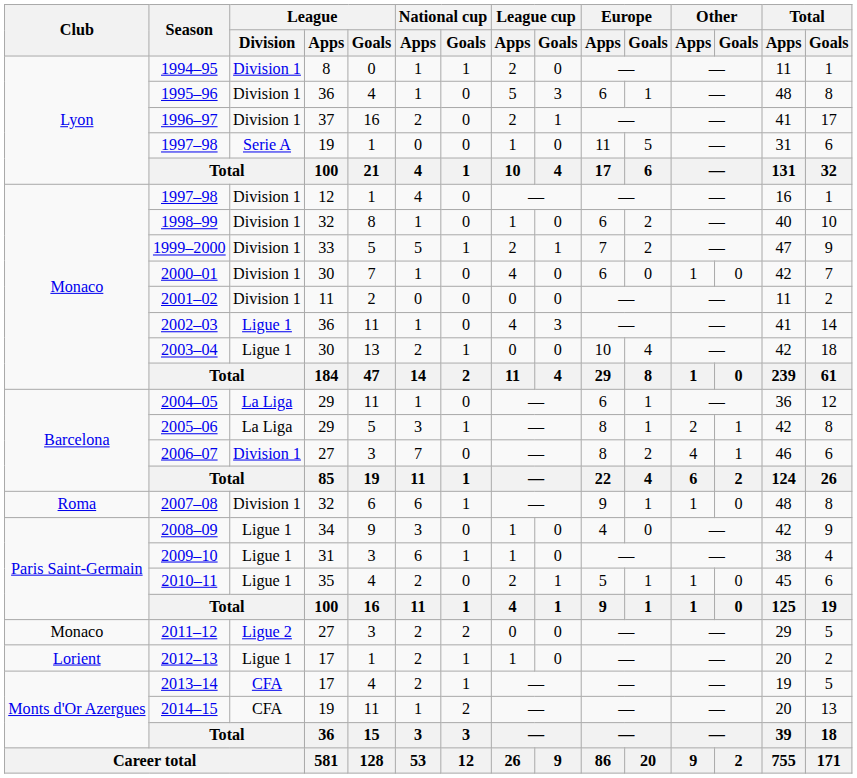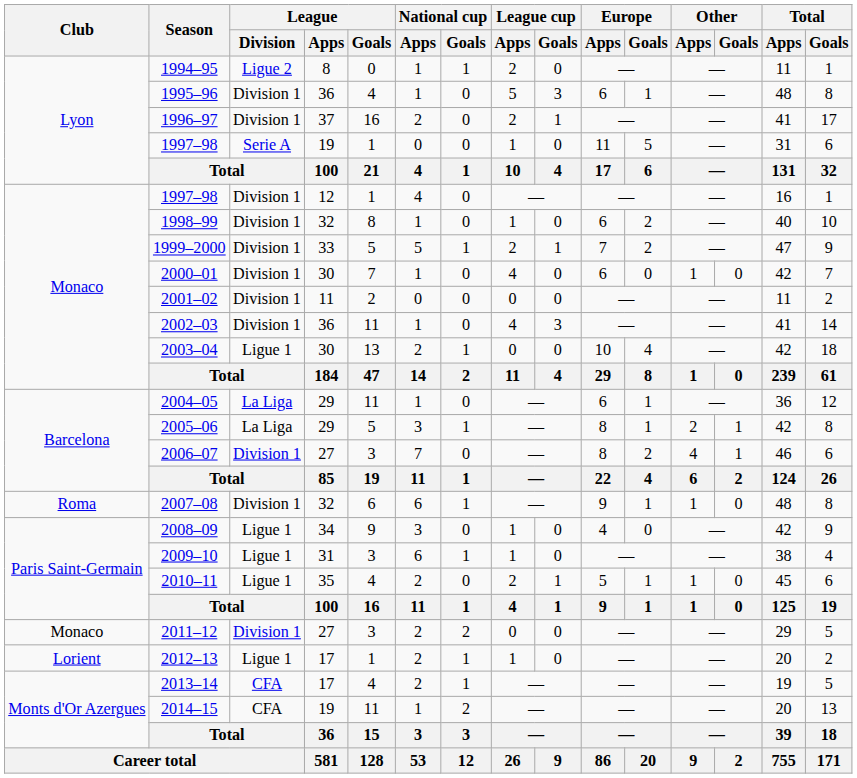 <table class="wikitable" style="text-align: center;">
 <tr>
 <th rowspan="2">Club</th>
 <th rowspan="2">Season</th>
 <th colspan="3">League</th>
 <th colspan="2">National cup</th>
 <th colspan="2">League cup</th>
 <th colspan="2">Europe</th>
 <th colspan="2">Other</th>
 <th colspan="2">Total</th>
 </tr>
 <tr>
 <th>Division</th>
 <th>Apps</th>
 <th>Goals</th>
 <th>Apps</th>
 <th>Goals</th>
 <th>Apps</th>
 <th>Goals</th>
 <th>Apps</th>
 <th>Goals</th>
 <th>Apps</th>
 <th>Goals</th>
 <th>Apps</th>
 <th>Goals</th>
 </tr>
 <tr>
 <td rowspan="5"><a href='#'>Lyon</a></td>
 <td><a href='#'>1994–95</a></td>
-<td><a href='#'>Division 1</a></td>
+<td><a href='#'>Ligue 2</a></td>
 <td>8</td>
 <td>0</td>
 <td>1</td>
 <td>1</td>
 <td>2</td>
 <td>0</td>
 <td colspan="2">—</td>
 <td colspan="2">—</td>
 <td>11</td>
 <td>1</td>
 </tr>
 <tr>
 <td><a href='#'>1995–96</a></td>
 <td>Division 1</td>
 <td>36</td>
 <td>4</td>
 <td>1</td>
 <td>0</td>
 <td>5</td>
 <td>3</td>
 <td>6</td>
 <td>1</td>
 <td colspan="2">—</td>
 <td>48</td>
 <td>8</td>
 </tr>
 <tr>
 <td><a href='#'>1996–97</a></td>
 <td>Division 1</td>
 <td>37</td>
 <td>16</td>
 <td>2</td>
 <td>0</td>
 <td>2</td>
 <td>1</td>
 <td colspan="2">—</td>
 <td colspan="2">—</td>
 <td>41</td>
 <td>17</td>
 </tr>
 <tr>
 <td><a href='#'>1997–98</a></td>
 <td><a href='#'>Serie A</a></td>
 <td>19</td>
 <td>1</td>
 <td>0</td>
 <td>0</td>
 <td>1</td>
 <td>0</td>
 <td>11</td>
 <td>5</td>
 <td colspan="2">—</td>
 <td>31</td>
 <td>6</td>
 </tr>
 <tr>
 <th colspan="2">Total</th>
 <th>100</th>
 <th>21</th>
 <th>4</th>
 <th>1</th>
 <th>10</th>
 <th>4</th>
 <th>17</th>
 <th>6</th>
 <th colspan="2">—</th>
 <th>131</th>
 <th>32</th>
 </tr>
 <tr>
 <td rowspan="8"><a href='#'>Monaco</a></td>
 <td><a href='#'>1997–98</a></td>
 <td>Division 1</td>
 <td>12</td>
 <td>1</td>
 <td>4</td>
 <td>0</td>
 <td colspan="2">—</td>
 <td colspan="2">—</td>
 <td colspan="2">—</td>
 <td>16</td>
 <td>1</td>
 </tr>
 <tr>
 <td><a href='#'>1998–99</a></td>
 <td>Division 1</td>
 <td>32</td>
 <td>8</td>
 <td>1</td>
 <td>0</td>
 <td>1</td>
 <td>0</td>
 <td>6</td>
 <td>2</td>
 <td colspan="2">—</td>
 <td>40</td>
 <td>10</td>
 </tr>
 <tr>
 <td><a href='#'>1999–2000</a></td>
 <td>Division 1</td>
 <td>33</td>
 <td>5</td>
 <td>5</td>
 <td>1</td>
 <td>2</td>
 <td>1</td>
 <td>7</td>
 <td>2</td>
 <td colspan="2">—</td>
 <td>47</td>
 <td>9</td>
 </tr>
 <tr>
 <td><a href='#'>2000–01</a></td>
 <td>Division 1</td>
 <td>30</td>
 <td>7</td>
 <td>1</td>
 <td>0</td>
 <td>4</td>
 <td>0</td>
 <td>6</td>
 <td>0</td>
 <td>1</td>
 <td>0</td>
 <td>42</td>
 <td>7</td>
 </tr>
 <tr>
 <td><a href='#'>2001–02</a></td>
 <td>Division 1</td>
 <td>11</td>
 <td>2</td>
 <td>0</td>
 <td>0</td>
 <td>0</td>
 <td>0</td>
 <td colspan="2">—</td>
 <td colspan="2">—</td>
 <td>11</td>
 <td>2</td>
 </tr>
 <tr>
 <td><a href='#'>2002–03</a></td>
-<td><a href='#'>Ligue 1</a></td>
+<td>Division 1</td>
 <td>36</td>
 <td>11</td>
 <td>1</td>
 <td>0</td>
 <td>4</td>
 <td>3</td>
 <td colspan="2">—</td>
 <td colspan="2">—</td>
 <td>41</td>
 <td>14</td>
 </tr>
 <tr>
 <td><a href='#'>2003–04</a></td>
 <td>Ligue 1</td>
 <td>30</td>
 <td>13</td>
 <td>2</td>
 <td>1</td>
 <td>0</td>
 <td>0</td>
 <td>10</td>
 <td>4</td>
 <td colspan="2">—</td>
 <td>42</td>
 <td>18</td>
 </tr>
 <tr>
 <th colspan="2">Total</th>
 <th>184</th>
 <th>47</th>
 <th>14</th>
 <th>2</th>
 <th>11</th>
 <th>4</th>
 <th>29</th>
 <th>8</th>
 <th>1</th>
 <th>0</th>
 <th>239</th>
 <th>61</th>
 </tr>
 <tr>
 <td rowspan="4"><a href='#'>Barcelona</a></td>
 <td><a href='#'>2004–05</a></td>
 <td><a href='#'>La Liga</a></td>
 <td>29</td>
 <td>11</td>
 <td>1</td>
 <td>0</td>
 <td colspan="2">—</td>
 <td>6</td>
 <td>1</td>
 <td colspan="2">—</td>
 <td>36</td>
 <td>12</td>
 </tr>
 <tr>
 <td><a href='#'>2005–06</a></td>
 <td>La Liga</td>
 <td>29</td>
 <td>5</td>
 <td>3</td>
 <td>1</td>
 <td colspan="2">—</td>
 <td>8</td>
 <td>1</td>
 <td>2</td>
 <td>1</td>
 <td>42</td>
 <td>8</td>
 </tr>
 <tr>
 <td><a href='#'>2006–07</a></td>
 <td><a href='#'>Division 1</a></td>
 <td>27</td>
 <td>3</td>
 <td>7</td>
 <td>0</td>
 <td colspan="2">—</td>
 <td>8</td>
 <td>2</td>
 <td>4</td>
 <td>1</td>
 <td>46</td>
 <td>6</td>
 </tr>
 <tr>
 <th colspan="2">Total</th>
 <th>85</th>
 <th>19</th>
 <th>11</th>
 <th>1</th>
 <th colspan="2">—</th>
 <th>22</th>
 <th>4</th>
 <th>6</th>
 <th>2</th>
 <th>124</th>
 <th>26</th>
 </tr>
 <tr>
 <td><a href='#'>Roma</a></td>
 <td><a href='#'>2007–08</a></td>
 <td>Division 1</td>
 <td>32</td>
 <td>6</td>
 <td>6</td>
 <td>1</td>
 <td colspan="2">—</td>
 <td>9</td>
 <td>1</td>
 <td>1</td>
 <td>0</td>
 <td>48</td>
 <td>8</td>
 </tr>
 <tr>
 <td rowspan="4"><a href='#'>Paris Saint-Germain</a></td>
 <td><a href='#'>2008–09</a></td>
 <td>Ligue 1</td>
 <td>34</td>
 <td>9</td>
 <td>3</td>
 <td>0</td>
 <td>1</td>
 <td>0</td>
 <td>4</td>
 <td>0</td>
 <td colspan="2">—</td>
 <td>42</td>
 <td>9</td>
 </tr>
 <tr>
 <td><a href='#'>2009–10</a></td>
 <td>Ligue 1</td>
 <td>31</td>
 <td>3</td>
 <td>6</td>
 <td>1</td>
 <td>1</td>
 <td>0</td>
 <td colspan="2">—</td>
 <td colspan="2">—</td>
 <td>38</td>
 <td>4</td>
 </tr>
 <tr>
 <td><a href='#'>2010–11</a></td>
 <td>Ligue 1</td>
 <td>35</td>
 <td>4</td>
 <td>2</td>
 <td>0</td>
 <td>2</td>
 <td>1</td>
 <td>5</td>
 <td>1</td>
 <td>1</td>
 <td>0</td>
 <td>45</td>
 <td>6</td>
 </tr>
 <tr>
 <th colspan="2">Total</th>
 <th>100</th>
 <th>16</th>
 <th>11</th>
 <th>1</th>
 <th>4</th>
 <th>1</th>
 <th>9</th>
 <th>1</th>
 <th>1</th>
 <th>0</th>
 <th>125</th>
 <th>19</th>
 </tr>
 <tr>
 <td>Monaco</td>
 <td><a href='#'>2011–12</a></td>
-<td><a href='#'>Ligue 2</a></td>
+<td><a href='#'>Division 1</a></td>
 <td>27</td>
 <td>3</td>
 <td>2</td>
 <td>2</td>
 <td>0</td>
 <td>0</td>
 <td colspan="2">—</td>
 <td colspan="2">—</td>
 <td>29</td>
 <td>5</td>
 </tr>
 <tr>
 <td><a href='#'>Lorient</a></td>
 <td><a href='#'>2012–13</a></td>
 <td>Ligue 1</td>
 <td>17</td>
 <td>1</td>
 <td>2</td>
 <td>1</td>
 <td>1</td>
 <td>0</td>
 <td colspan="2">—</td>
 <td colspan="2">—</td>
 <td>20</td>
 <td>2</td>
 </tr>
 <tr>
 <td rowspan="3"><a href='#'>Monts d'Or Azergues</a></td>
 <td><a href='#'>2013–14</a></td>
 <td><a href='#'>CFA</a></td>
 <td>17</td>
 <td>4</td>
 <td>2</td>
 <td>1</td>
 <td colspan="2">—</td>
 <td colspan="2">—</td>
 <td colspan="2">—</td>
 <td>19</td>
 <td>5</td>
 </tr>
 <tr>
 <td><a href='#'>2014–15</a></td>
 <td>CFA</td>
 <td>19</td>
 <td>11</td>
 <td>1</td>
 <td>2</td>
 <td colspan="2">—</td>
 <td colspan="2">—</td>
 <td colspan="2">—</td>
 <td>20</td>
 <td>13</td>
 </tr>
 <tr>
 <th colspan="2">Total</th>
 <th>36</th>
 <th>15</th>
 <th>3</th>
 <th>3</th>
 <th colspan="2">—</th>
 <th colspan="2">—</th>
 <th colspan="2">—</th>
 <th>39</th>
 <th>18</th>
 </tr>
 <tr>
 <th colspan="3">Career total</th>
 <th>581</th>
 <th>128</th>
 <th>53</th>
 <th>12</th>
 <th>26</th>
 <th>9</th>
 <th>86</th>
 <th>20</th>
 <th>9</th>
 <th>2</th>
 <th>755</th>
 <th>171</th>
 </tr>
 </table>
